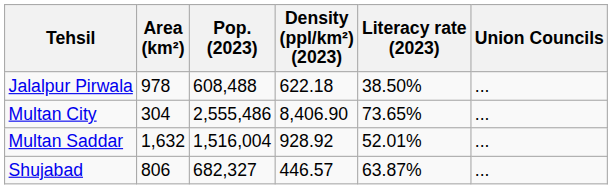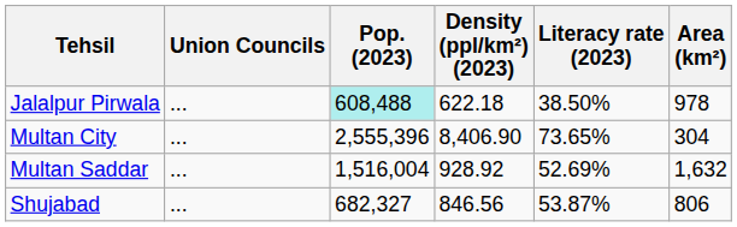 <table class="wikitable sortable static-row-numbers static-row-header-hash">
 <tr>
 <th>Tehsil</th>
-<th>Area<br>(km²)</th>
+<th>Union Councils</th>
 <th>Pop.<br>(2023)</th>
 <th>Density<br>(ppl/km²)<br>(2023)</th>
 <th>Literacy rate<br>(2023)</th>
-<th>Union Councils</th>
+<th>Area<br>(km²)</th>
 </tr>
 <tr>
 <td><a href='#'>Jalalpur Pirwala</a></td>
-<td>978</td>
-<td>608,488</td>
+<td>...</td>
+<td style="background: paleturquoise;">608,488</td>
 <td>622.18</td>
 <td>38.50%</td>
-<td>...</td>
+<td>978</td>
 </tr>
 <tr>
 <td><a href='#'>Multan City</a></td>
-<td>304</td>
-<td>2,555,486</td>
+<td>...</td>
+<td>2,555,396</td>
 <td>8,406.90</td>
 <td>73.65%</td>
-<td>...</td>
+<td>304</td>
 </tr>
 <tr>
 <td><a href='#'>Multan Saddar</a></td>
-<td>1,632</td>
+<td>...</td>
 <td>1,516,004</td>
 <td>928.92</td>
-<td>52.01%</td>
-<td>...</td>
+<td>52.69%</td>
+<td>1,632</td>
 </tr>
 <tr>
 <td><a href='#'>Shujabad</a></td>
+<td>...</td>
+<td>682,327</td>
+<td>846.56</td>
+<td>53.87%</td>
 <td>806</td>
-<td>682,327</td>
-<td>446.57</td>
-<td>63.87%</td>
-<td>...</td>
 </tr>
 </table>
